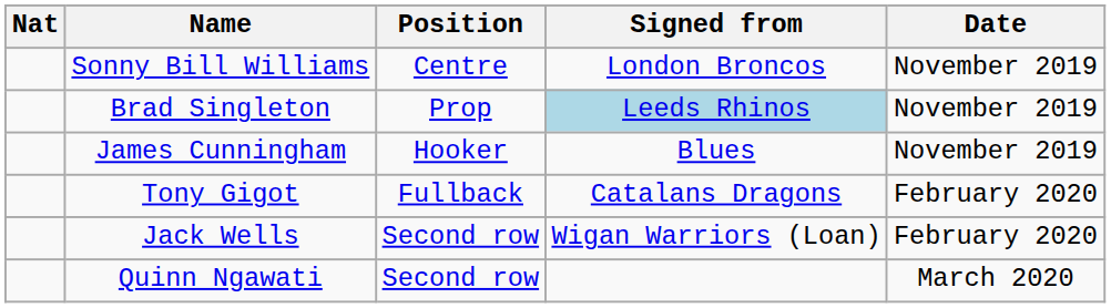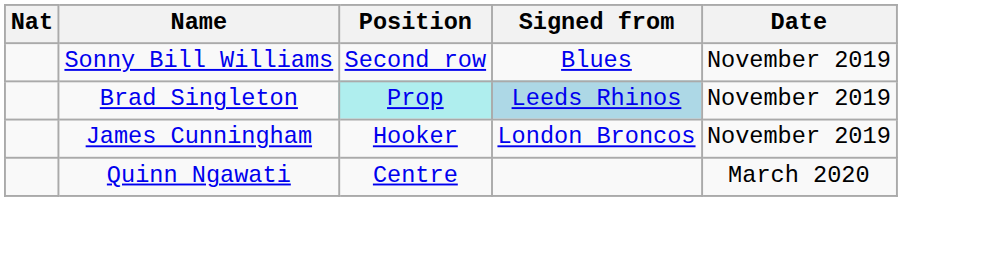 <table class="wikitable sortable"  style="font-size:95%; text-align:center;">
 <tr>
 <th>Nat</th>
 <th>Name</th>
 <th>Position</th>
 <th>Signed from</th>
 <th>Date</th>
 </tr>
 <tr>
 <td></td>
 <td><a href='#'>Sonny Bill Williams</a></td>
-<td><a href='#'>Centre</a></td>
-<td> <a href='#'>London Broncos</a></td>
+<td><a href='#'>Second row</a></td>
+<td><a href='#'>Blues</a></td>
 <td>November 2019</td>
 </tr>
 <tr>
 <td></td>
 <td><a href='#'>Brad Singleton</a></td>
-<td><a href='#'>Prop</a></td>
+<td style="background: paleturquoise;"><a href='#'>Prop</a></td>
 <td style="background: lightblue;"> <a href='#'>Leeds Rhinos</a></td>
 <td>November 2019</td>
 </tr>
 <tr>
 <td></td>
 <td><a href='#'>James Cunningham</a></td>
 <td><a href='#'>Hooker</a></td>
-<td><a href='#'>Blues</a></td>
+<td> <a href='#'>London Broncos</a></td>
 <td>November 2019</td>
 </tr>
 <tr>
 <td></td>
-<td><a href='#'>Tony Gigot</a></td>
-<td><a href='#'>Fullback</a></td>
-<td> <a href='#'>Catalans Dragons</a></td>
-<td>February 2020</td>
-</tr>
-<tr>
-<td></td>
-<td><a href='#'>Jack Wells</a></td>
-<td><a href='#'>Second row</a></td>
-<td> <a href='#'>Wigan Warriors</a> (Loan)</td>
-<td>February 2020</td>
-</tr>
-<tr>
-<td></td>
 <td><a href='#'>Quinn Ngawati</a></td>
-<td><a href='#'>Second row</a></td>
+<td><a href='#'>Centre</a></td>
 <td></td>
 <td>March 2020</td>
 </tr>
 </table>
